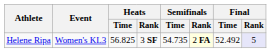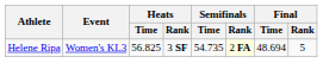 <table class=wikitable style="font-size:90%">
 <tr>
 <th rowspan="2">Athlete</th>
 <th rowspan="2">Event</th>
 <th colspan=2>Heats</th>
 <th colspan=2>Semifinals</th>
 <th colspan=2>Final</th>
 </tr>
 <tr style="font-size:95%">
 <th>Time</th>
 <th>Rank</th>
 <th>Time</th>
 <th>Rank</th>
 <th>Time</th>
 <th>Rank</th>
 </tr>
 <tr align=center>
 <td align=left><a href='#'>Helene Ripa</a></td>
 <td align=left><a href='#'>Women's KL3</a></td>
 <td>56.825</td>
 <td>3 <strong>SF</strong></td>
 <td>54.735</td>
 <td style="background: lightyellow;">2 <strong>FA</strong></td>
-<td>52.492</td>
-<td style="background: lavender;">5</td>
+<td>48.694</td>
+<td>5</td>
 </tr>
 </table>
